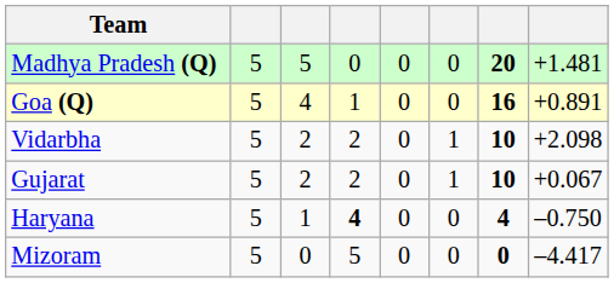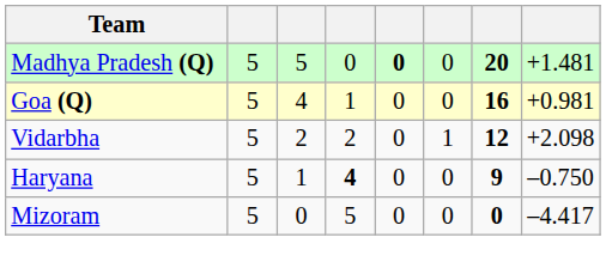 <table class="wikitable" style="text-align:center">
 <tr>
 <th style="width:140px;">Team</th>
 <th style="width:25px;"></th>
 <th style="width:25px;"></th>
 <th style="width:25px;"></th>
 <th style="width:25px;"></th>
 <th style="width:25px;"></th>
 <th style="width:25px;"></th>
 <th style="width:40px;"></th>
 </tr>
 <tr style="background:#cfc;">
 <td style="text-align:left"><a href='#'>Madhya Pradesh</a> <strong>(Q)</strong></td>
 <td>5</td>
 <td>5</td>
 <td>0</td>
-<td>0</td>
+<td><strong>0</strong></td>
 <td>0</td>
 <td><strong>20</strong></td>
 <td>+1.481</td>
 </tr>
 <tr style="background:#ffc;">
 <td style="text-align:left"><a href='#'>Goa</a> <strong>(Q)</strong></td>
 <td>5</td>
 <td>4</td>
 <td>1</td>
 <td>0</td>
 <td>0</td>
 <td><strong>16</strong></td>
-<td>+0.891</td>
+<td>+0.981</td>
 </tr>
 <tr>
 <td style="text-align:left"><a href='#'>Vidarbha</a></td>
 <td>5</td>
 <td>2</td>
 <td>2</td>
 <td>0</td>
 <td>1</td>
-<td><strong>10</strong></td>
+<td><strong>12</strong></td>
 <td>+2.098</td>
-</tr>
-<tr>
-<td style="text-align:left"><a href='#'>Gujarat</a></td>
-<td>5</td>
-<td>2</td>
-<td>2</td>
-<td>0</td>
-<td>1</td>
-<td><strong>10</strong></td>
-<td>+0.067</td>
 </tr>
 <tr>
 <td style="text-align:left"><a href='#'>Haryana</a></td>
 <td>5</td>
 <td>1</td>
 <td><strong>4</strong></td>
 <td>0</td>
 <td>0</td>
-<td><strong>4</strong></td>
+<td><strong>9</strong></td>
 <td>–0.750</td>
 </tr>
 <tr>
 <td style="text-align:left"><a href='#'>Mizoram</a></td>
 <td>5</td>
 <td>0</td>
 <td>5</td>
 <td>0</td>
 <td>0</td>
 <td><strong>0</strong></td>
 <td>–4.417</td>
 </tr>
 </table>
